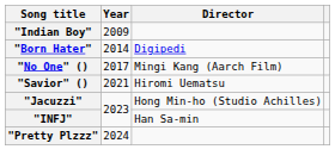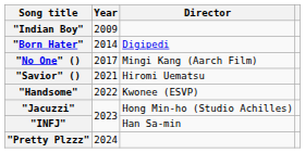 <table class="wikitable plainrowheaders sortable" style="text-align:center">
 <tr>
 <th scope="col">Song title</th>
 <th scope="col">Year</th>
 <th scope="col">Director</th>
 <th scope="col" class="unsortable"></th>
 </tr>
 <tr>
 <th scope="row">"Indian Boy"<br></th>
 <td>2009</td>
 <td></td>
 <td></td>
 </tr>
 <tr>
 <th scope="row">"<a href='#'>Born Hater</a>"<br></th>
 <td>2014</td>
 <td style="text-align:left"><a href='#'>Digipedi</a></td>
 <td></td>
 </tr>
 <tr>
 <th scope="row">"<a href='#'>No One</a>" ()<br></th>
 <td>2017</td>
 <td style="text-align:left">Mingi Kang (Aarch Film)</td>
 <td></td>
 </tr>
 <tr>
 <th scope="row">"Savior" ()<br></th>
 <td>2021</td>
 <td style="text-align:left">Hiromi Uematsu</td>
 <td></td>
 </tr>
 <tr>
+<th scope="row">"Handsome"<br></th>
+<td>2022</td>
+<td style="text-align:left">Kwonee (ESVP)</td>
+<td></td>
+</tr>
+<tr>
 <th scope="row">"Jacuzzi"<br></th>
 <td rowspan="2">2023</td>
 <td style="text-align:left">Hong Min-ho (Studio Achilles)</td>
 <td></td>
 </tr>
 <tr>
 <th scope="row">"INFJ"<br></th>
 <td style="text-align:left">Han Sa-min</td>
 <td></td>
 </tr>
 <tr>
 <th scope="row">"Pretty Plzzz"<br></th>
 <td>2024</td>
 <td></td>
 <td></td>
 </tr>
 </table>
